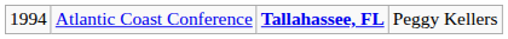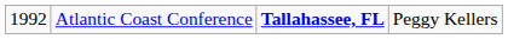 <table class="wikitable">
 <tr>
 </tr>
 <tr>
-<td>1994</td>
+<td>1992</td>
 <td><a href='#'>Atlantic Coast Conference</a></td>
 <td><strong><a href='#'>Tallahassee, FL</a></strong></td>
 <td>Peggy Kellers</td>
 </tr>
 </table>
